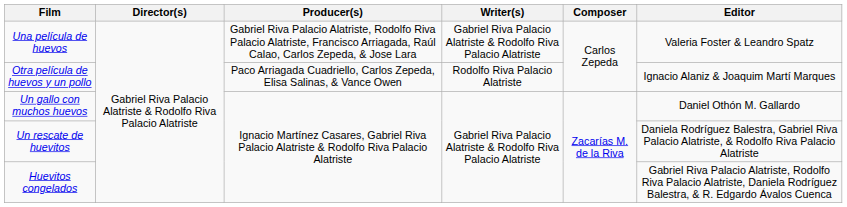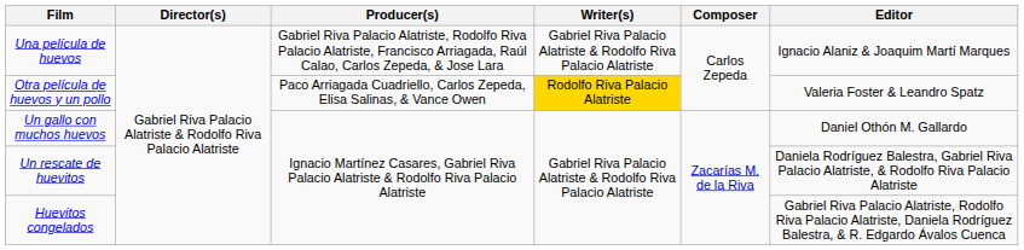 <table class="wikitable" style="width:99%;">
 <tr>
 <th style="text-align:center;">Film</th>
 <th style="text-align:center;">Director(s)</th>
 <th style="text-align:center;">Producer(s)</th>
 <th style="text-align:center;">Writer(s)</th>
 <th style="text-align:center;">Composer</th>
 <th style="text-align:center;">Editor</th>
 </tr>
 <tr>
 <td style="text-align:center;"><em><a href='#'>Una película de huevos</a></em></td>
 <td rowspan="5" style="text-align:center;">Gabriel Riva Palacio Alatriste & Rodolfo Riva Palacio Alatriste</td>
 <td style="text-align:center;">Gabriel Riva Palacio Alatriste, Rodolfo Riva Palacio Alatriste, Francisco Arriagada, Raúl Calao, Carlos Zepeda, & Jose Lara</td>
 <td style="text-align:center;">Gabriel Riva Palacio Alatriste & Rodolfo Riva Palacio Alatriste</td>
 <td rowspan="2" style="text-align:center;">Carlos Zepeda</td>
-<td style="text-align:center;">Valeria Foster & Leandro Spatz</td>
+<td style="text-align:center;">Ignacio Alaniz & Joaquim Martí Marques</td>
 </tr>
 <tr>
 <td style="text-align:center;"><em><a href='#'>Otra película de huevos y un pollo</a></em></td>
 <td style="text-align:center;">Paco Arriagada Cuadriello, Carlos Zepeda, Elisa Salinas, & Vance Owen</td>
-<td style="text-align:center;">Rodolfo Riva Palacio Alatriste</td>
-<td style="text-align:center;">Ignacio Alaniz & Joaquim Martí Marques</td>
+<td style="background: gold; text-align:center;">Rodolfo Riva Palacio Alatriste</td>
+<td style="text-align:center;">Valeria Foster & Leandro Spatz</td>
 </tr>
 <tr>
 <td style="text-align:center;"><em><a href='#'>Un gallo con muchos huevos</a></em></td>
 <td rowspan="3" style="text-align:center;">Ignacio Martínez Casares, Gabriel Riva Palacio Alatriste & Rodolfo Riva Palacio Alatriste</td>
 <td rowspan="3" style="text-align:center;">Gabriel Riva Palacio Alatriste & Rodolfo Riva Palacio Alatriste</td>
 <td rowspan="3" style="text-align:center;"><a href='#'>Zacarías M. de la Riva</a></td>
 <td style="text-align:center;">Daniel Othón M. Gallardo</td>
 </tr>
 <tr>
 <td style="text-align:center;"><em><a href='#'>Un rescate de huevitos</a></em></td>
 <td style="text-align:center;">Daniela Rodríguez Balestra, Gabriel Riva Palacio Alatriste, & Rodolfo Riva Palacio Alatriste</td>
 </tr>
 <tr>
 <td style="text-align:center;"><em><a href='#'>Huevitos congelados</a></em></td>
 <td style="text-align:center;">Gabriel Riva Palacio Alatriste, Rodolfo Riva Palacio Alatriste, Daniela Rodríguez Balestra, & R. Edgardo Ávalos Cuenca</td>
 </tr>
 </table>
